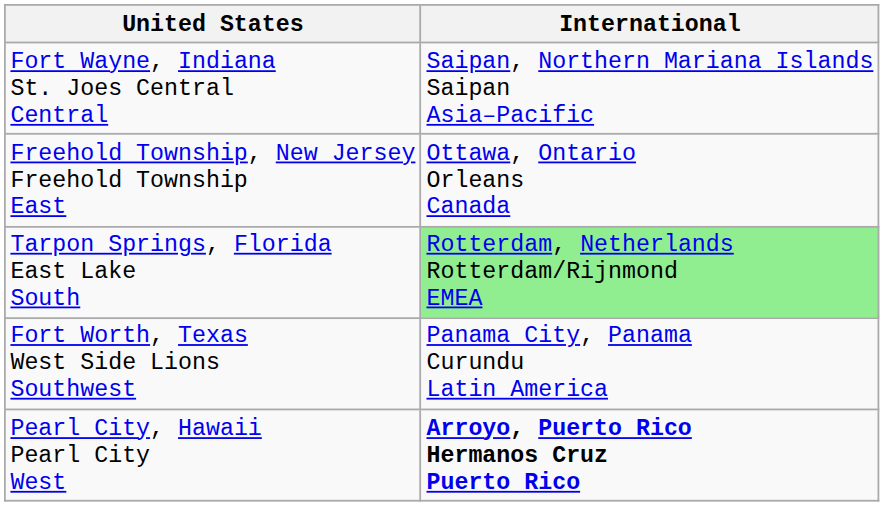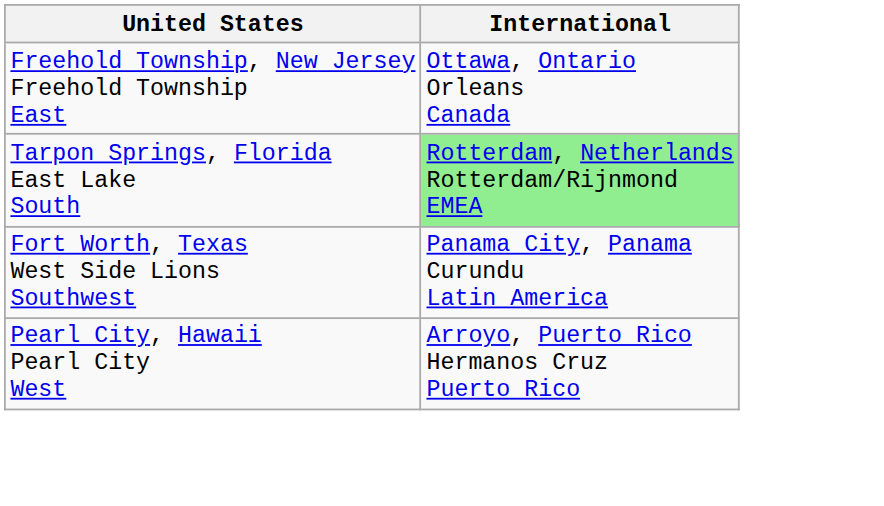 <table class="wikitable">
 <tr>
 <th>United States</th>
 <th>International</th>
-</tr>
-<tr>
-<td> <a href='#'>Fort Wayne</a>, <a href='#'>Indiana</a><br> St. Joes Central <br><a href='#'>Central</a></td>
-<td> <a href='#'>Saipan</a>, <a href='#'>Northern Mariana Islands</a><br>Saipan<br><a href='#'>Asia–Pacific</a></td>
 </tr>
 <tr>
 <td> <a href='#'>Freehold Township</a>, <a href='#'>New Jersey</a><br> Freehold Township <br><a href='#'>East</a></td>
 <td> <a href='#'>Ottawa</a>, <a href='#'>Ontario</a><br> Orleans <br><a href='#'>Canada</a></td>
 </tr>
 <tr>
 <td> <a href='#'>Tarpon Springs</a>, <a href='#'>Florida</a><br> East Lake <br><a href='#'>South</a></td>
 <td style="background: lightgreen;"> <a href='#'>Rotterdam</a>, <a href='#'>Netherlands</a><br> Rotterdam/Rijnmond <br><a href='#'>EMEA</a></td>
 </tr>
 <tr>
 <td> <a href='#'>Fort Worth</a>, <a href='#'>Texas</a><br> West Side Lions <br><a href='#'>Southwest</a></td>
 <td> <a href='#'>Panama City</a>, <a href='#'>Panama</a><br> Curundu <br><a href='#'>Latin America</a></td>
 </tr>
 <tr>
 <td> <a href='#'>Pearl City</a>, <a href='#'>Hawaii</a><br> Pearl City<br><a href='#'>West</a></td>
-<td><strong> <a href='#'>Arroyo</a>, <a href='#'>Puerto Rico</a><br> Hermanos Cruz <br><a href='#'>Puerto Rico</a></strong></td>
+<td> <a href='#'>Arroyo</a>, <a href='#'>Puerto Rico</a><br> Hermanos Cruz <br><a href='#'>Puerto Rico</a></td>
 </tr>
 </table>
